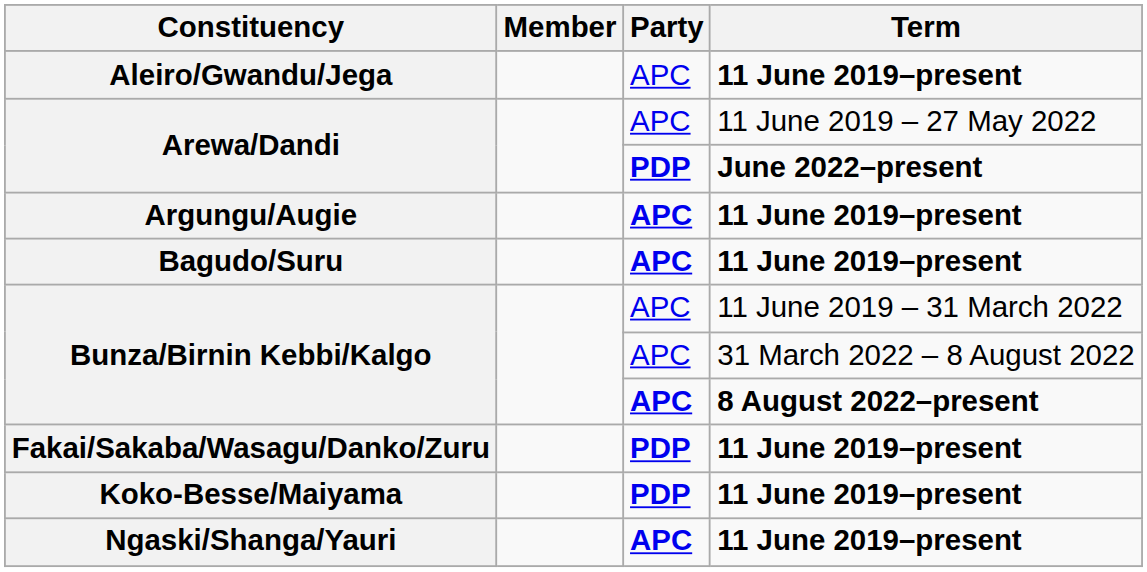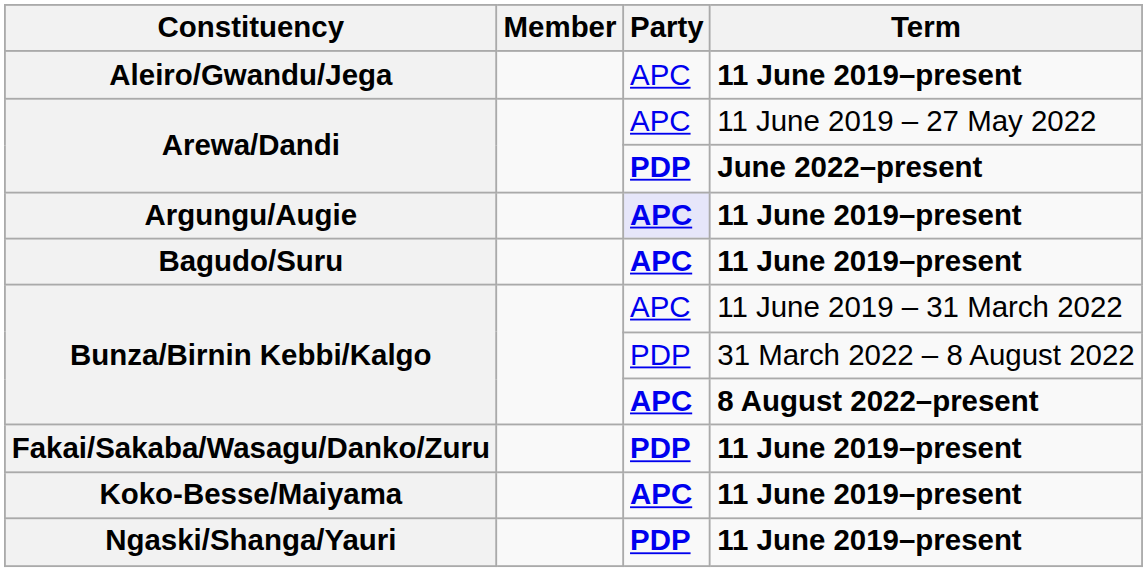 <table class="wikitable">
 <tr valign=bottom>
 <th>Constituency</th>
 <th>Member</th>
 <th>Party</th>
 <th>Term</th>
 </tr>
 <tr>
 <th>Aleiro/Gwandu/Jega</th>
 <td><strong></strong></td>
 <td><a href='#'>APC</a></td>
 <td><strong>11 June 2019–present</strong></td>
 </tr>
 <tr>
 <th rowspan=2>Arewa/Dandi</th>
 <td rowspan=2><strong></strong></td>
 <td><a href='#'>APC</a></td>
 <td>11 June 2019 – 27 May 2022</td>
 </tr>
 <tr>
 <td><strong><a href='#'>PDP</a></strong></td>
 <td><strong>June 2022–present</strong></td>
 </tr>
 <tr>
 <th>Argungu/Augie</th>
 <td><strong></strong></td>
-<td><strong><a href='#'>APC</a></strong></td>
+<td style="background: lavender;"><strong><a href='#'>APC</a></strong></td>
 <td><strong>11 June 2019–present</strong></td>
 </tr>
 <tr>
 <th>Bagudo/Suru</th>
 <td><strong></strong></td>
 <td><strong><a href='#'>APC</a></strong></td>
 <td><strong>11 June 2019–present</strong></td>
 </tr>
 <tr>
 <th rowspan=3>Bunza/Birnin Kebbi/Kalgo</th>
 <td rowspan=3><strong></strong></td>
 <td><a href='#'>APC</a></td>
 <td>11 June 2019 – 31 March 2022</td>
 </tr>
 <tr>
-<td><a href='#'>APC</a></td>
+<td><a href='#'>PDP</a></td>
 <td>31 March 2022 – 8 August 2022</td>
 </tr>
 <tr>
 <td><strong><a href='#'>APC</a></strong></td>
 <td><strong>8 August 2022–present</strong></td>
 </tr>
 <tr>
 <th>Fakai/Sakaba/Wasagu/Danko/Zuru</th>
 <td><strong></strong></td>
 <td><strong><a href='#'>PDP</a></strong></td>
 <td><strong>11 June 2019–present</strong></td>
 </tr>
 <tr>
 <th>Koko-Besse/Maiyama</th>
 <td><strong></strong></td>
-<td><strong><a href='#'>PDP</a></strong></td>
+<td><strong><a href='#'>APC</a></strong></td>
 <td><strong>11 June 2019–present</strong></td>
 </tr>
 <tr>
 <th>Ngaski/Shanga/Yauri</th>
 <td><strong></strong></td>
-<td><strong><a href='#'>APC</a></strong></td>
+<td><strong><a href='#'>PDP</a></strong></td>
 <td><strong>11 June 2019–present</strong></td>
 </tr>
 </table>
